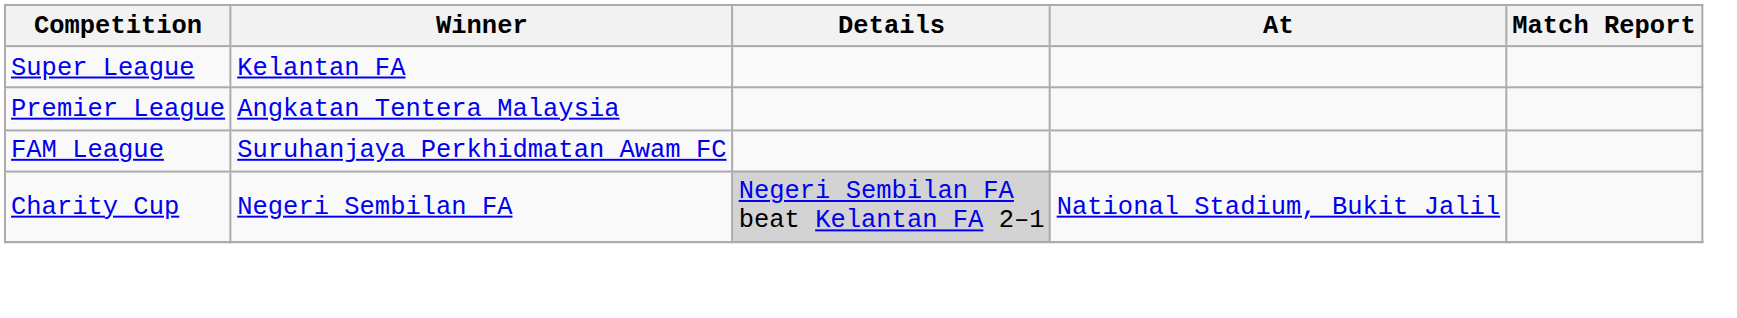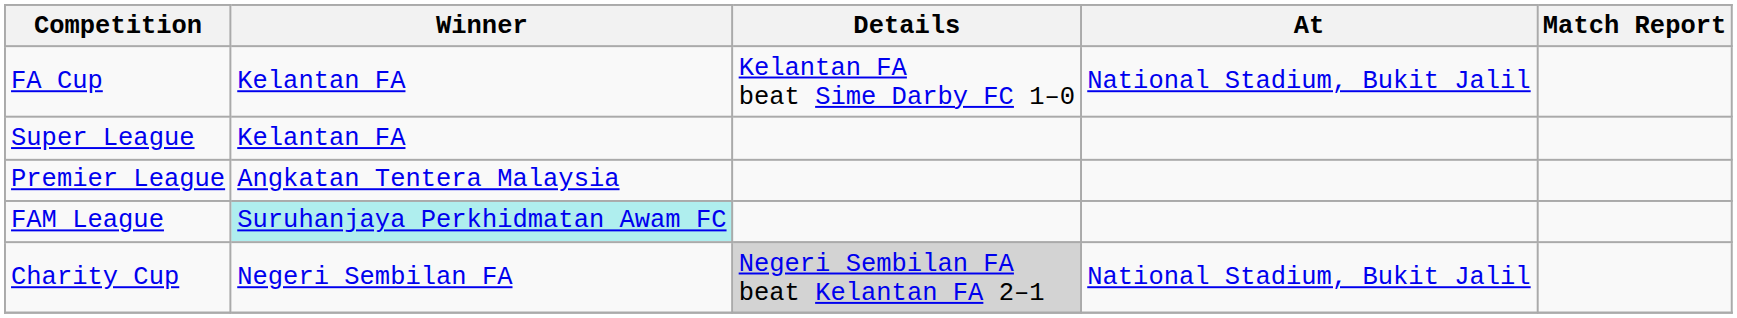 <table class="wikitable">
 <tr>
 <th>Competition</th>
 <th>Winner</th>
 <th>Details</th>
 <th>At</th>
 <th>Match Report</th>
+</tr>
+<tr>
+<td><a href='#'>FA Cup</a></td>
+<td><a href='#'>Kelantan FA</a></td>
+<td><a href='#'>Kelantan FA</a><br>beat <a href='#'>Sime Darby FC</a> 1–0</td>
+<td><a href='#'>National Stadium, Bukit Jalil</a></td>
+<td></td>
 </tr>
 <tr>
 <td><a href='#'>Super League</a></td>
 <td><a href='#'>Kelantan FA</a></td>
 <td></td>
 <td></td>
 <td></td>
 </tr>
 <tr>
 <td><a href='#'>Premier League</a></td>
 <td><a href='#'>Angkatan Tentera Malaysia</a></td>
 <td></td>
 <td></td>
 </tr>
 <tr>
 <td><a href='#'>FAM League</a></td>
-<td><a href='#'>Suruhanjaya Perkhidmatan Awam FC</a></td>
+<td style="background: paleturquoise;"><a href='#'>Suruhanjaya Perkhidmatan Awam FC</a></td>
 <td></td>
 <td></td>
 <td></td>
 </tr>
 <tr>
 <td><a href='#'>Charity Cup</a></td>
 <td><a href='#'>Negeri Sembilan FA</a></td>
 <td style="background: lightgrey;"><a href='#'>Negeri Sembilan FA</a><br>beat <a href='#'>Kelantan FA</a> 2–1</td>
 <td><a href='#'>National Stadium, Bukit Jalil</a></td>
 <td></td>
 </tr>
 <tr>
 </tr>
 </table>
